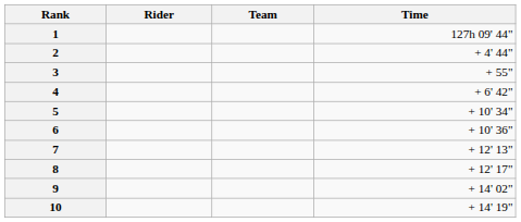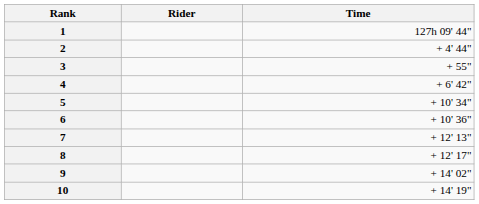 <table class="wikitable" style="width:42em;margin-bottom:0;">
 <tr>
 <th scope="col">Rank</th>
 <th scope="col">Rider</th>
-<th scope="col">Team</th>
 <th scope="col">Time</th>
 </tr>
 <tr>
 <th scope="row">1</th>
-<td></td>
 <td></td>
 <td style="text-align:right;">127h 09' 44"</td>
 </tr>
 <tr>
 <th scope="row">2</th>
 <td></td>
-<td></td>
 <td style="text-align:right;">+ 4' 44"</td>
 </tr>
 <tr>
 <th scope="row">3</th>
-<td></td>
 <td></td>
 <td style="text-align:right;">+ 55"</td>
 </tr>
 <tr>
 <th scope="row">4</th>
 <td></td>
-<td></td>
 <td style="text-align:right;">+ 6' 42"</td>
 </tr>
 <tr>
 <th scope="row">5</th>
-<td></td>
 <td></td>
 <td style="text-align:right;">+ 10' 34"</td>
 </tr>
 <tr>
 <th scope="row">6</th>
 <td></td>
-<td></td>
 <td style="text-align:right;">+ 10' 36"</td>
 </tr>
 <tr>
 <th scope="row">7</th>
-<td></td>
 <td></td>
 <td style="text-align:right;">+ 12' 13"</td>
 </tr>
 <tr>
 <th scope="row">8</th>
 <td></td>
-<td></td>
 <td style="text-align:right;">+ 12' 17"</td>
 </tr>
 <tr>
 <th scope="row">9</th>
-<td></td>
 <td></td>
 <td style="text-align:right;">+ 14' 02"</td>
 </tr>
 <tr>
 <th scope="row">10</th>
 <td></td>
-<td></td>
 <td style="text-align:right;">+ 14' 19"</td>
 </tr>
 </table>
